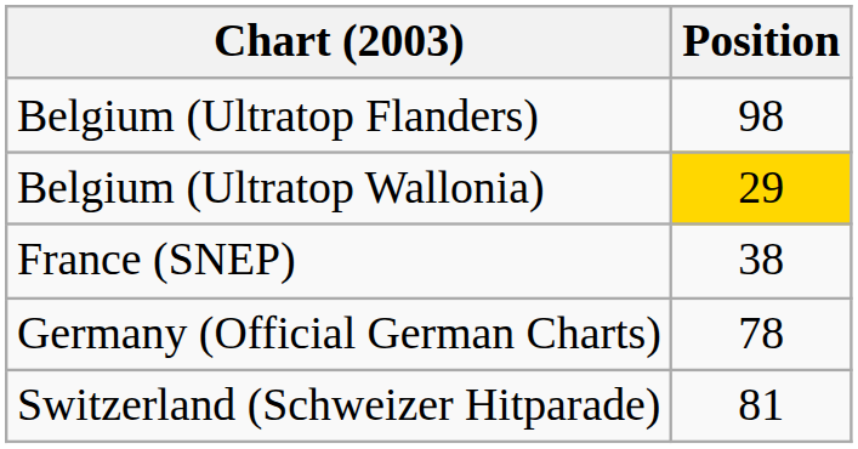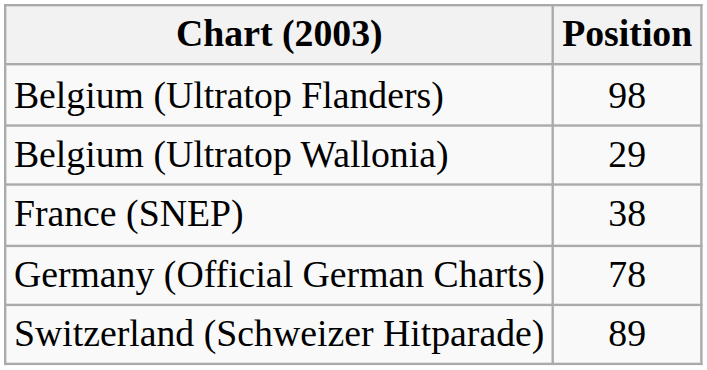 <table class="wikitable sortable">
 <tr>
 <th>Chart (2003)</th>
 <th>Position</th>
 </tr>
 <tr>
 <td>Belgium (Ultratop Flanders)</td>
 <td align="center">98</td>
 </tr>
 <tr>
 <td>Belgium (Ultratop Wallonia)</td>
-<td align="center" style="background: gold;">29</td>
+<td align="center">29</td>
 </tr>
 <tr>
 <td>France (SNEP)</td>
 <td align="center">38</td>
 </tr>
 <tr>
 <td>Germany (Official German Charts)</td>
 <td align="center">78</td>
 </tr>
 <tr>
 <td>Switzerland (Schweizer Hitparade)</td>
-<td align="center">81</td>
+<td align="center">89</td>
 </tr>
 </table>
